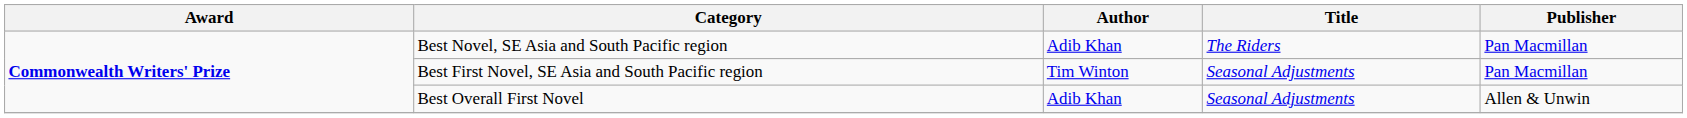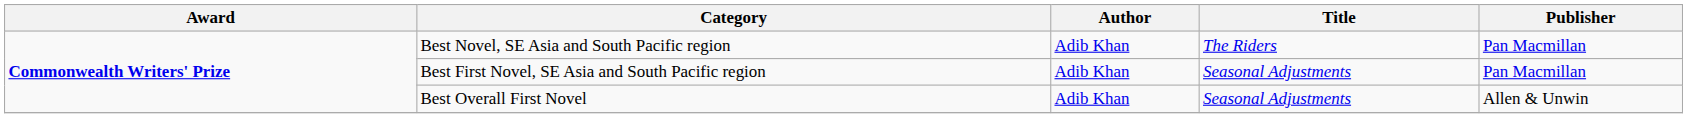 <table class="wikitable" width=100%>
 <tr>
 <th>Award</th>
 <th>Category</th>
 <th>Author</th>
 <th>Title</th>
 <th>Publisher</th>
 </tr>
 <tr>
 <td rowspan=3><strong><a href='#'>Commonwealth Writers' Prize</a></strong></td>
 <td>Best Novel, SE Asia and South Pacific region</td>
 <td><a href='#'>Adib Khan</a></td>
 <td><em><a href='#'>The Riders</a></em></td>
 <td><a href='#'>Pan Macmillan</a></td>
 </tr>
 <tr>
 <td>Best First Novel, SE Asia and South Pacific region</td>
-<td><a href='#'>Tim Winton</a></td>
+<td><a href='#'>Adib Khan</a></td>
 <td><em><a href='#'>Seasonal Adjustments</a></em></td>
 <td><a href='#'>Pan Macmillan</a></td>
 </tr>
 <tr>
 <td>Best Overall First Novel</td>
 <td><a href='#'>Adib Khan</a></td>
 <td><em><a href='#'>Seasonal Adjustments</a></em></td>
 <td>Allen & Unwin</td>
 </tr>
 <tr>
 </tr>
 </table>
